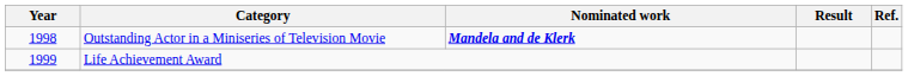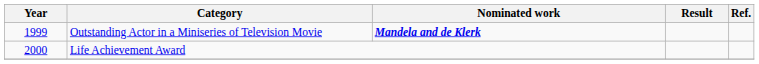 <table class=wikitable>
 <tr>
 <th scope="col" style="width:5em;">Year</th>
 <th scope="col" style="width:26em;">Category</th>
 <th scope="col" style="width:25em;">Nominated work</th>
 <th scope="col" style="width:5em;">Result</th>
 <th>Ref.</th>
 </tr>
 <tr>
-<td style="text-align:center;"><a href='#'>1998</a></td>
+<td style="text-align:center;"><a href='#'>1999</a></td>
 <td><a href='#'>Outstanding Actor in a Miniseries of Television Movie</a></td>
 <td><strong><em><a href='#'>Mandela and de Klerk</a></em></strong></td>
 <td></td>
 <td></td>
 </tr>
 <tr>
-<td style="text-align:center;"><a href='#'>1999</a></td>
+<td style="text-align:center;"><a href='#'>2000</a></td>
 <td colspan=2><a href='#'>Life Achievement Award</a></td>
 <td></td>
 <td></td>
 </tr>
 <tr>
 </tr>
 </table>
